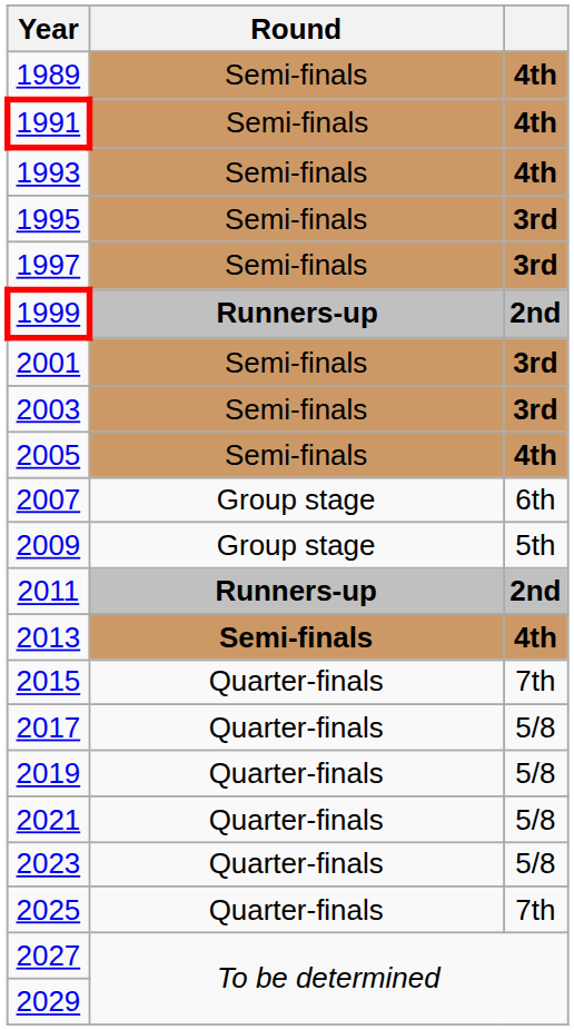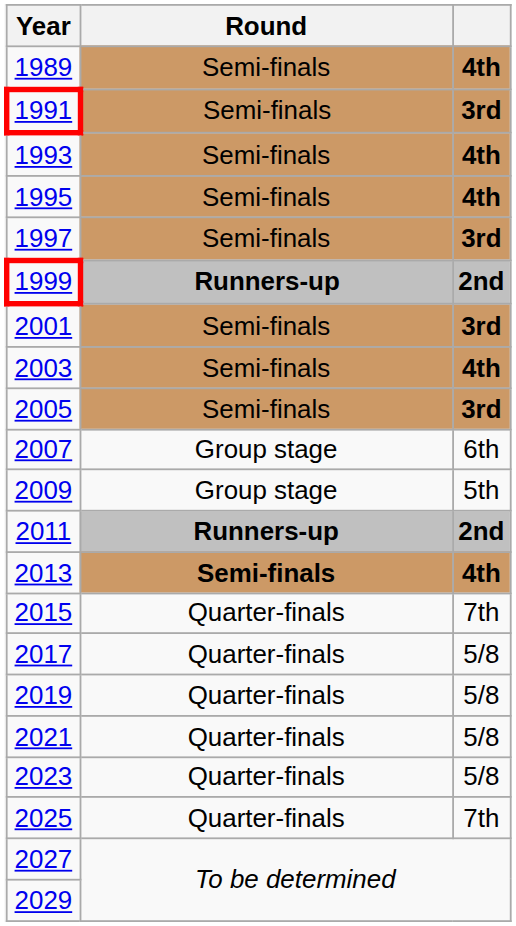 <table class="wikitable" style="text-align: center; font-size:90%">
 <tr>
 <th>Year</th>
 <th style="width:200px">Round</th>
 <th></th>
 </tr>
 <tr>
 <td><a href='#'>1989</a></td>
 <td bgcolor="cc9966">Semi-finals</td>
 <td bgcolor="cc9966"><strong>4th</strong></td>
 </tr>
 <tr>
 <td style="border: 3px solid red"><a href='#'>1991</a></td>
 <td bgcolor="cc9966">Semi-finals</td>
-<td bgcolor="cc9966"><strong>4th</strong></td>
+<td bgcolor="cc9966"><strong>3rd</strong></td>
 </tr>
 <tr>
 <td><a href='#'>1993</a></td>
 <td bgcolor="cc9966">Semi-finals</td>
 <td bgcolor="cc9966"><strong>4th</strong></td>
 </tr>
 <tr>
 <td><a href='#'>1995</a></td>
 <td bgcolor="cc9966">Semi-finals</td>
-<td bgcolor="cc9966"><strong>3rd</strong></td>
+<td bgcolor="cc9966"><strong>4th</strong></td>
 </tr>
 <tr>
 <td><a href='#'>1997</a></td>
 <td bgcolor="cc9966">Semi-finals</td>
 <td bgcolor="cc9966"><strong>3rd</strong></td>
 </tr>
 <tr>
 <td style="border: 3px solid red"><a href='#'>1999</a></td>
 <td bgcolor=Silver><strong>Runners-up</strong></td>
 <td bgcolor=Silver><strong>2nd</strong></td>
 </tr>
 <tr>
 <td><a href='#'>2001</a></td>
 <td bgcolor="cc9966">Semi-finals</td>
 <td bgcolor="cc9966"><strong>3rd</strong></td>
 </tr>
 <tr>
 <td><a href='#'>2003</a></td>
 <td bgcolor="cc9966">Semi-finals</td>
-<td bgcolor="cc9966"><strong>3rd</strong></td>
+<td bgcolor="cc9966"><strong>4th</strong></td>
 </tr>
 <tr>
 <td><a href='#'>2005</a></td>
 <td bgcolor="cc9966">Semi-finals</td>
-<td bgcolor="cc9966"><strong>4th</strong></td>
+<td bgcolor="cc9966"><strong>3rd</strong></td>
 </tr>
 <tr>
 <td><a href='#'>2007</a></td>
 <td>Group stage</td>
 <td>6th</td>
 </tr>
 <tr>
 <td><a href='#'>2009</a></td>
 <td>Group stage</td>
 <td>5th</td>
 </tr>
 <tr>
 <td><a href='#'>2011</a></td>
 <td bgcolor=Silver><strong>Runners-up</strong></td>
 <td bgcolor=Silver><strong>2nd</strong></td>
 </tr>
 <tr>
 <td><a href='#'>2013</a></td>
 <td bgcolor="cc9966"><strong>Semi-finals</strong></td>
 <td bgcolor="cc9966"><strong>4th</strong></td>
 </tr>
 <tr>
 <td><a href='#'>2015</a></td>
 <td>Quarter-finals</td>
 <td>7th</td>
 </tr>
 <tr>
 <td><a href='#'>2017</a></td>
 <td>Quarter-finals</td>
 <td>5/8</td>
 </tr>
 <tr>
 <td><a href='#'>2019</a></td>
 <td>Quarter-finals</td>
 <td>5/8</td>
 </tr>
 <tr>
 <td><a href='#'>2021</a></td>
 <td>Quarter-finals</td>
 <td>5/8</td>
 </tr>
 <tr>
 <td><a href='#'>2023</a></td>
 <td>Quarter-finals</td>
 <td>5/8</td>
 </tr>
 <tr>
 <td><a href='#'>2025</a></td>
 <td>Quarter-finals</td>
 <td>7th</td>
 </tr>
 <tr>
 <td><a href='#'>2027</a></td>
 <td colspan="2" rowspan="2"><em>To be determined</em></td>
 </tr>
 <tr>
 <td><a href='#'>2029</a></td>
 </tr>
 </table>
